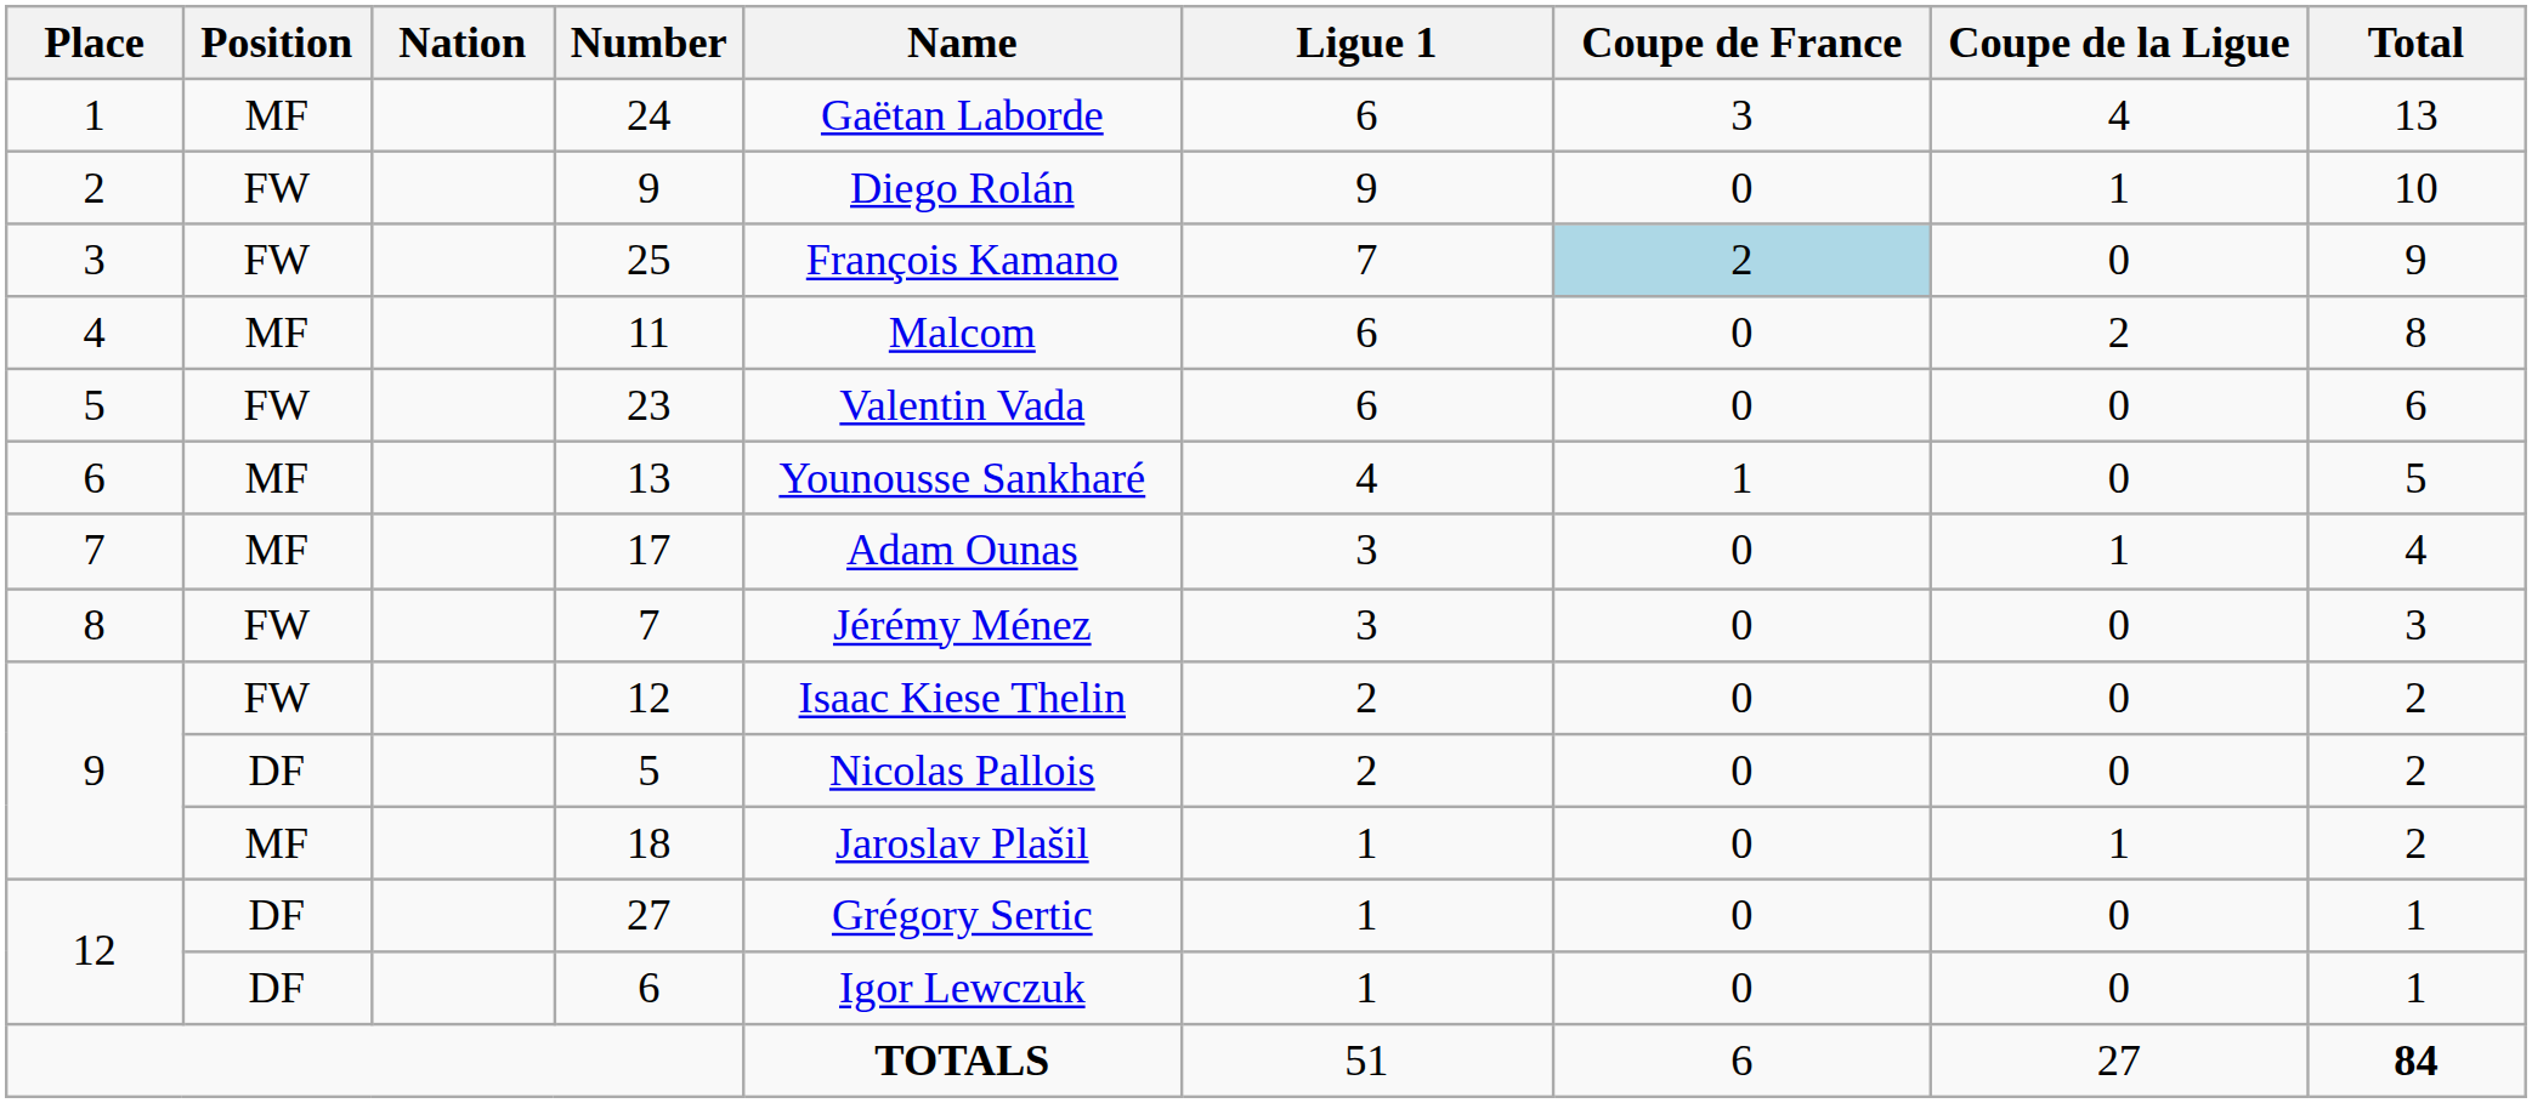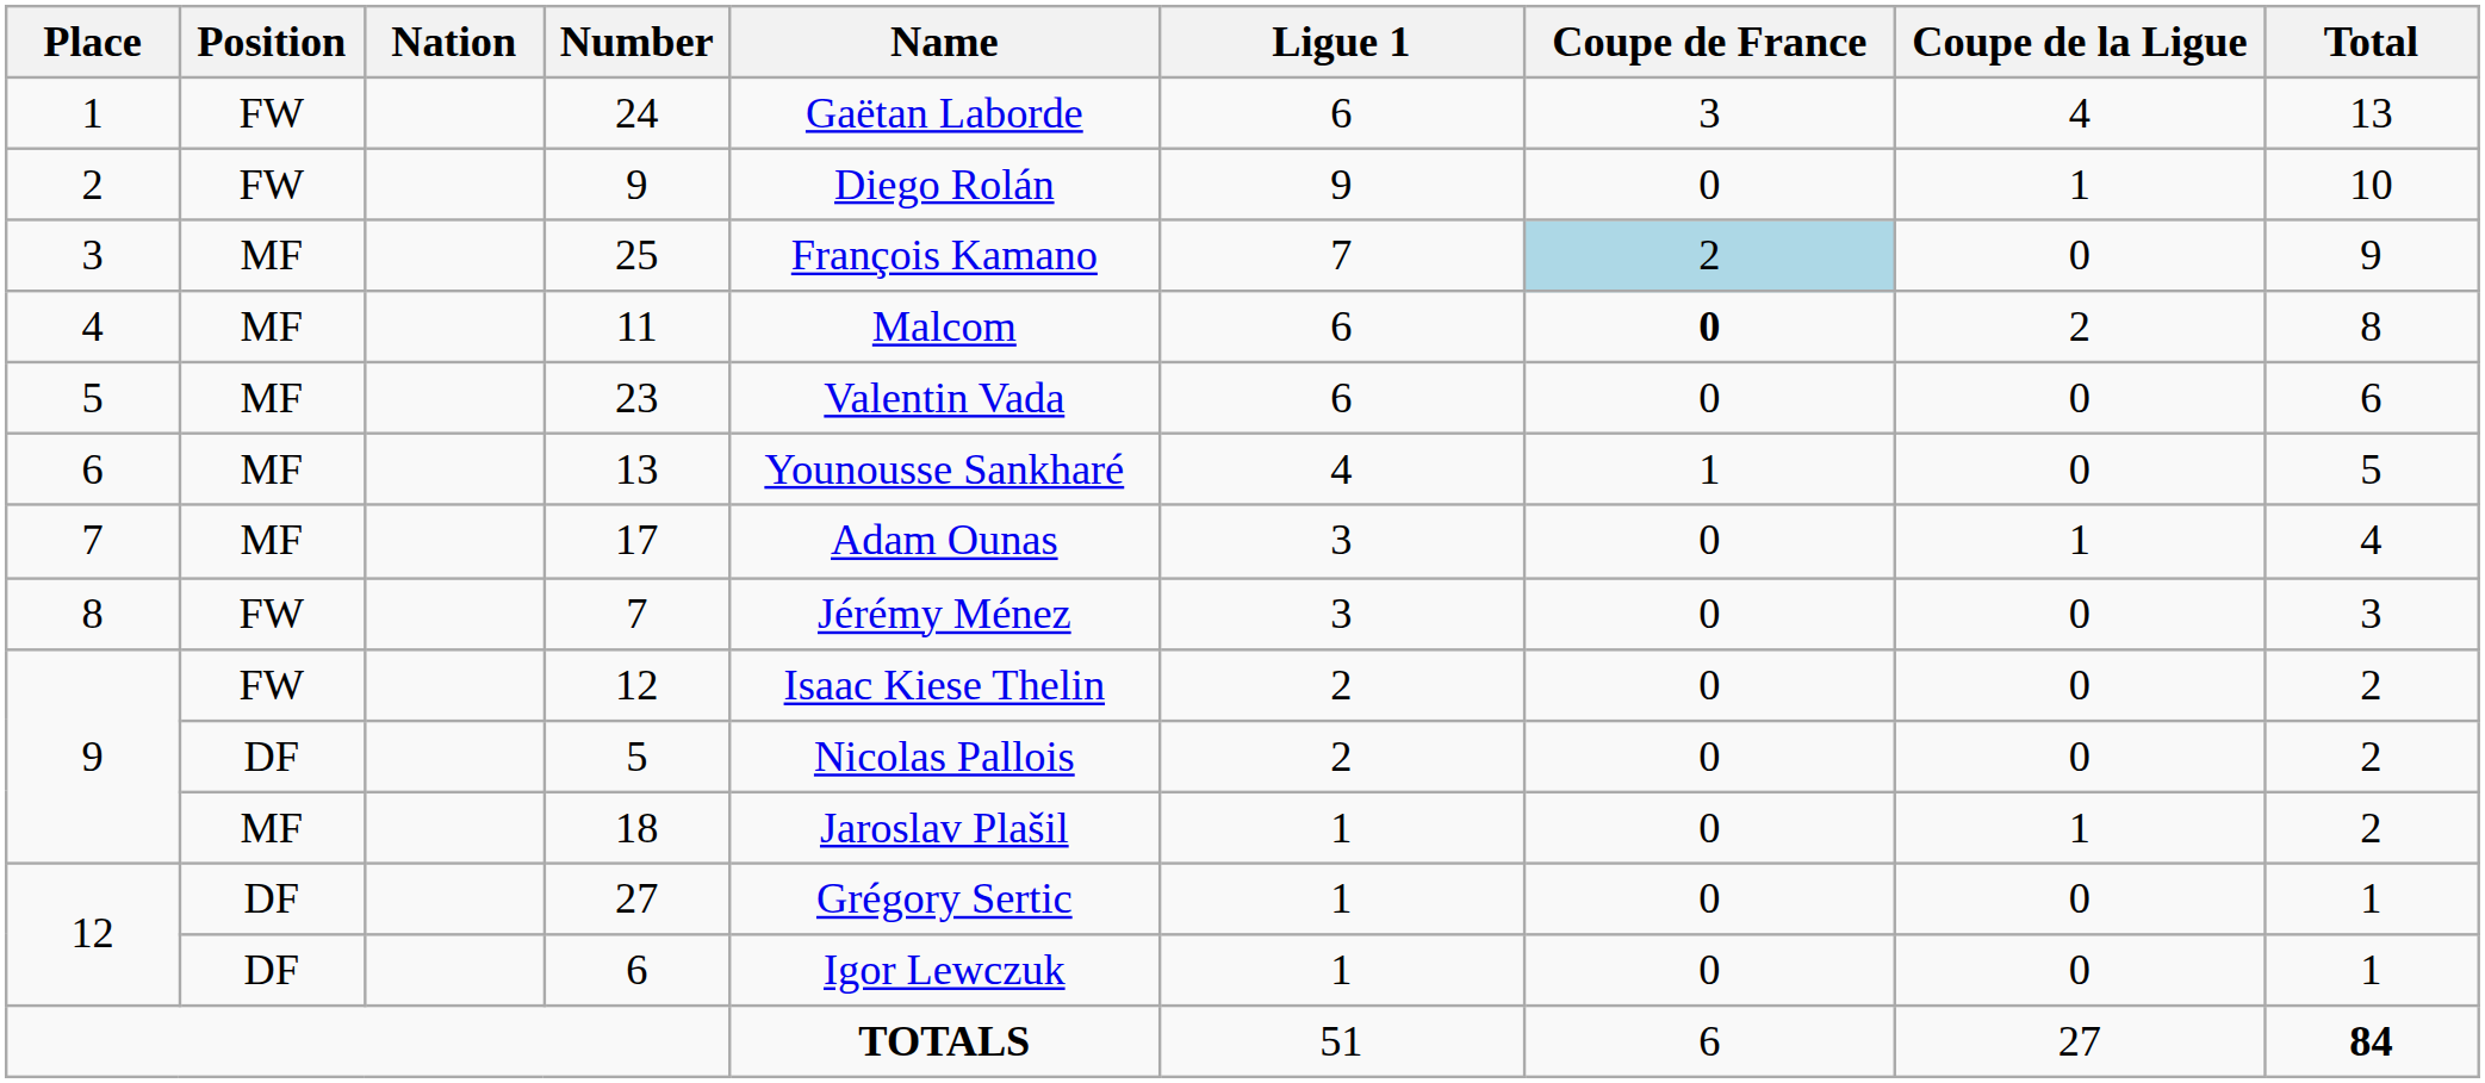 <table class="wikitable" style="font-size: 95%; text-align: center;">
 <tr>
 <th width=60>Place</th>
 <th width=60>Position</th>
 <th width=60>Nation</th>
 <th width=60>Number</th>
 <th width=170>Name</th>
 <th width=150>Ligue 1</th>
 <th width=150>Coupe de France</th>
 <th width=150>Coupe de la Ligue</th>
 <th width=80><strong>Total</strong></th>
 </tr>
 <tr>
 <td>1</td>
-<td>MF</td>
+<td>FW</td>
 <td></td>
 <td>24</td>
 <td><a href='#'>Gaëtan Laborde</a></td>
 <td>6</td>
 <td>3</td>
 <td>4</td>
 <td>13</td>
 </tr>
 <tr>
 <td>2</td>
 <td>FW</td>
 <td></td>
 <td>9</td>
 <td><a href='#'>Diego Rolán</a></td>
 <td>9</td>
 <td>0</td>
 <td>1</td>
 <td>10</td>
 </tr>
 <tr>
 <td>3</td>
-<td>FW</td>
+<td>MF</td>
 <td></td>
 <td>25</td>
 <td><a href='#'>François Kamano</a></td>
 <td>7</td>
 <td style="background: lightblue;">2</td>
 <td>0</td>
 <td>9</td>
 </tr>
 <tr>
 <td>4</td>
 <td>MF</td>
 <td></td>
 <td>11</td>
 <td><a href='#'>Malcom</a></td>
 <td>6</td>
-<td>0</td>
+<td><strong>0</strong></td>
 <td>2</td>
 <td>8</td>
 </tr>
 <tr>
 <td>5</td>
-<td>FW</td>
+<td>MF</td>
 <td></td>
 <td>23</td>
 <td><a href='#'>Valentin Vada</a></td>
 <td>6</td>
 <td>0</td>
 <td>0</td>
 <td>6</td>
 </tr>
 <tr>
 <td>6</td>
 <td>MF</td>
 <td></td>
 <td>13</td>
 <td><a href='#'>Younousse Sankharé</a></td>
 <td>4</td>
 <td>1</td>
 <td>0</td>
 <td>5</td>
 </tr>
 <tr>
 <td>7</td>
 <td>MF</td>
 <td></td>
 <td>17</td>
 <td><a href='#'>Adam Ounas</a></td>
 <td>3</td>
 <td>0</td>
 <td>1</td>
 <td>4</td>
 </tr>
 <tr>
 <td>8</td>
 <td>FW</td>
 <td></td>
 <td>7</td>
 <td><a href='#'>Jérémy Ménez</a></td>
 <td>3</td>
 <td>0</td>
 <td>0</td>
 <td>3</td>
 </tr>
 <tr>
 <td rowspan="3">9</td>
 <td>FW</td>
 <td></td>
 <td>12</td>
 <td><a href='#'>Isaac Kiese Thelin</a></td>
 <td>2</td>
 <td>0</td>
 <td>0</td>
 <td>2</td>
 </tr>
 <tr>
 <td>DF</td>
 <td></td>
 <td>5</td>
 <td><a href='#'>Nicolas Pallois</a></td>
 <td>2</td>
 <td>0</td>
 <td>0</td>
 <td>2</td>
 </tr>
 <tr>
 <td>MF</td>
 <td></td>
 <td>18</td>
 <td><a href='#'>Jaroslav Plašil</a></td>
 <td>1</td>
 <td>0</td>
 <td>1</td>
 <td>2</td>
 </tr>
 <tr>
 <td rowspan="2">12</td>
 <td>DF</td>
 <td></td>
 <td>27</td>
 <td><a href='#'>Grégory Sertic</a></td>
 <td>1</td>
 <td>0</td>
 <td>0</td>
 <td>1</td>
 </tr>
 <tr>
 <td>DF</td>
 <td></td>
 <td>6</td>
 <td><a href='#'>Igor Lewczuk</a></td>
 <td>1</td>
 <td>0</td>
 <td>0</td>
 <td>1</td>
 </tr>
 <tr>
 <td colspan="4"></td>
 <td><strong>TOTALS</strong></td>
 <td>51</td>
 <td>6</td>
 <td>27</td>
 <td><strong>84</strong></td>
 </tr>
 </table>
